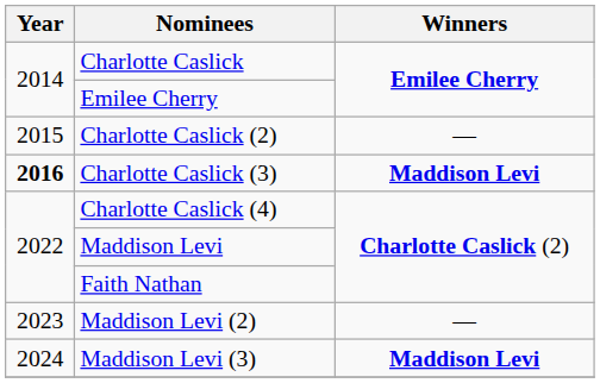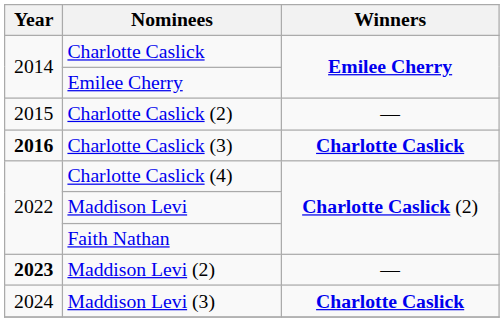 <table class="wikitable">
 <tr>
 <th width=40>Year</th>
 <th width=170>Nominees</th>
 <th width=170>Winners</th>
 </tr>
 <tr>
 <td align=center rowspan=2>2014</td>
 <td><a href='#'>Charlotte Caslick</a></td>
 <td align=center rowspan=2><strong><a href='#'>Emilee Cherry</a></strong></td>
 </tr>
 <tr>
 <td><a href='#'>Emilee Cherry</a></td>
 </tr>
 <tr>
 <td align=center>2015</td>
 <td><a href='#'>Charlotte Caslick</a> (2)</td>
 <td align=center>—</td>
 </tr>
 <tr>
 <td align=center><strong>2016</strong></td>
 <td><a href='#'>Charlotte Caslick</a> (3)</td>
-<td align=center><strong><a href='#'>Maddison Levi</a></strong></td>
+<td align=center><strong><a href='#'>Charlotte Caslick</a></strong></td>
 </tr>
 <tr>
 <td align=center rowspan=3>2022</td>
 <td><a href='#'>Charlotte Caslick</a> (4)</td>
 <td align=center rowspan=3><strong><a href='#'>Charlotte Caslick</a></strong> (2)</td>
 </tr>
 <tr>
 <td><a href='#'>Maddison Levi</a></td>
 </tr>
 <tr>
 <td><a href='#'>Faith Nathan</a></td>
 </tr>
 <tr>
-<td align=center>2023</td>
+<td align=center><strong>2023</strong></td>
 <td><a href='#'>Maddison Levi</a> (2)</td>
 <td align=center>—</td>
 </tr>
 <tr>
 <td align=center>2024</td>
 <td><a href='#'>Maddison Levi</a> (3)</td>
-<td align=center><strong><a href='#'>Maddison Levi</a></strong></td>
+<td align=center><strong><a href='#'>Charlotte Caslick</a></strong></td>
 </tr>
 <tr>
 </tr>
 </table>
